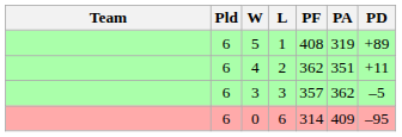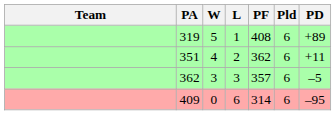 <table class=wikitable style="text-align:center">
 <tr>
 <th width=200>Team</th>
-<th width=20>Pld</th>
+<th width=20>PA</th>
 <th width=20>W</th>
 <th width=20>L</th>
 <th width=20>PF</th>
-<th width=20>PA</th>
+<th width=20>Pld</th>
 <th width=30>PD</th>
 </tr>
 <tr bgcolor=#aaffaa>
 <td align=left></td>
-<td>6</td>
+<td>319</td>
 <td>5</td>
 <td>1</td>
 <td>408</td>
-<td>319</td>
+<td>6</td>
 <td>+89</td>
 </tr>
 <tr bgcolor=#aaffaa>
 <td align=left></td>
-<td>6</td>
+<td>351</td>
 <td>4</td>
 <td>2</td>
 <td>362</td>
-<td>351</td>
+<td>6</td>
 <td>+11</td>
 </tr>
 <tr bgcolor=#aaffaa>
 <td align=left></td>
-<td>6</td>
+<td>362</td>
 <td>3</td>
 <td>3</td>
 <td>357</td>
-<td>362</td>
+<td>6</td>
 <td>–5</td>
 </tr>
 <tr bgcolor=#ffaaaa>
 <td align=left></td>
-<td>6</td>
+<td>409</td>
 <td>0</td>
 <td>6</td>
 <td>314</td>
-<td>409</td>
+<td>6</td>
 <td>–95</td>
 </tr>
 </table>
